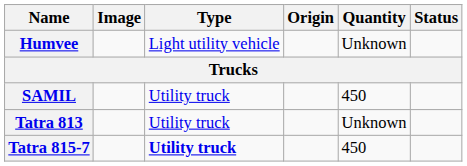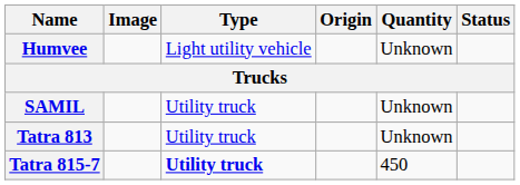 <table class="wikitable">
 <tr>
 <th scope="col">Name</th>
 <th scope="col">Image</th>
 <th scope="col">Type</th>
 <th scope="col">Origin</th>
 <th scope="col">Quantity</th>
 <th scope="col">Status</th>
 </tr>
 <tr>
 <th scope="row"><a href='#'>Humvee</a></th>
 <td></td>
 <td><a href='#'>Light utility vehicle</a></td>
 <td></td>
 <td>Unknown</td>
 <td></td>
 </tr>
 <tr>
 <th colspan="6">Trucks</th>
 </tr>
 <tr>
 <th scope="row"><a href='#'>SAMIL</a></th>
 <td></td>
 <td><a href='#'>Utility truck</a></td>
 <td></td>
-<td>450</td>
+<td>Unknown</td>
 <td></td>
 </tr>
 <tr>
 <th scope="row"><a href='#'>Tatra 813</a></th>
 <td></td>
 <td><a href='#'>Utility truck</a></td>
 <td></td>
 <td>Unknown</td>
 <td></td>
 </tr>
 <tr>
 <th scope="row"><a href='#'>Tatra 815-7</a></th>
 <td></td>
 <td><strong><a href='#'>Utility truck</a></strong></td>
 <td></td>
 <td>450</td>
 <td></td>
 </tr>
 </table>
